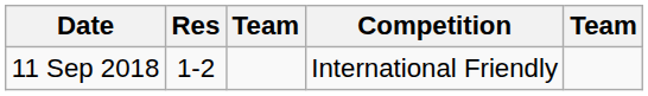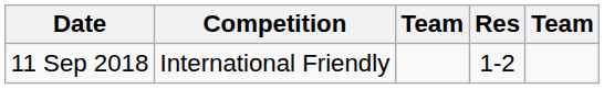 <table class="wikitable">
 <tr>
 <th>Date</th>
+<th>Competition</th>
+<th>Team</th>
 <th>Res</th>
-<th>Team</th>
-<th>Competition</th>
 <th>Team</th>
 </tr>
 <tr>
 <td>11 Sep 2018</td>
+<td>International Friendly</td>
+<td></td>
 <td align=center>1-2</td>
-<td></td>
-<td>International Friendly</td>
 <td></td>
 </tr>
 </table>
